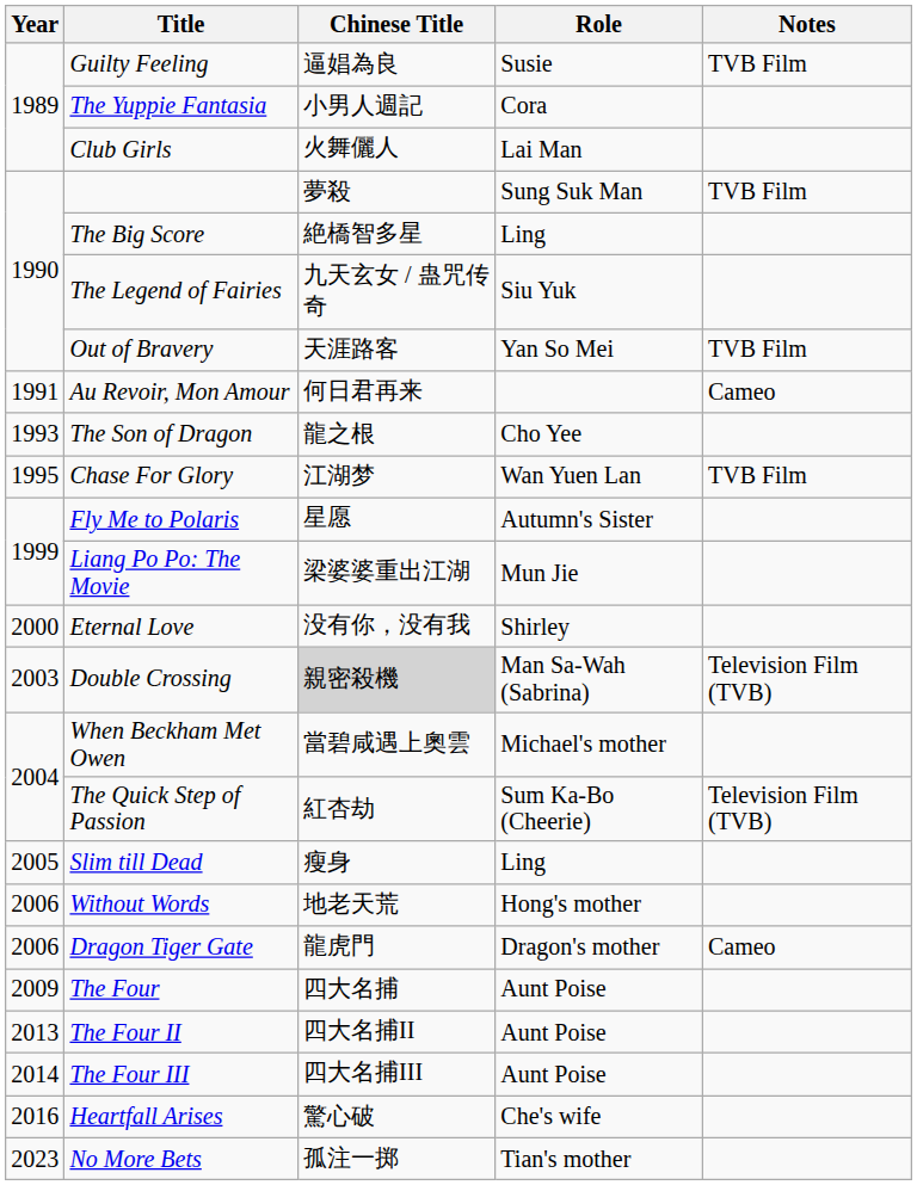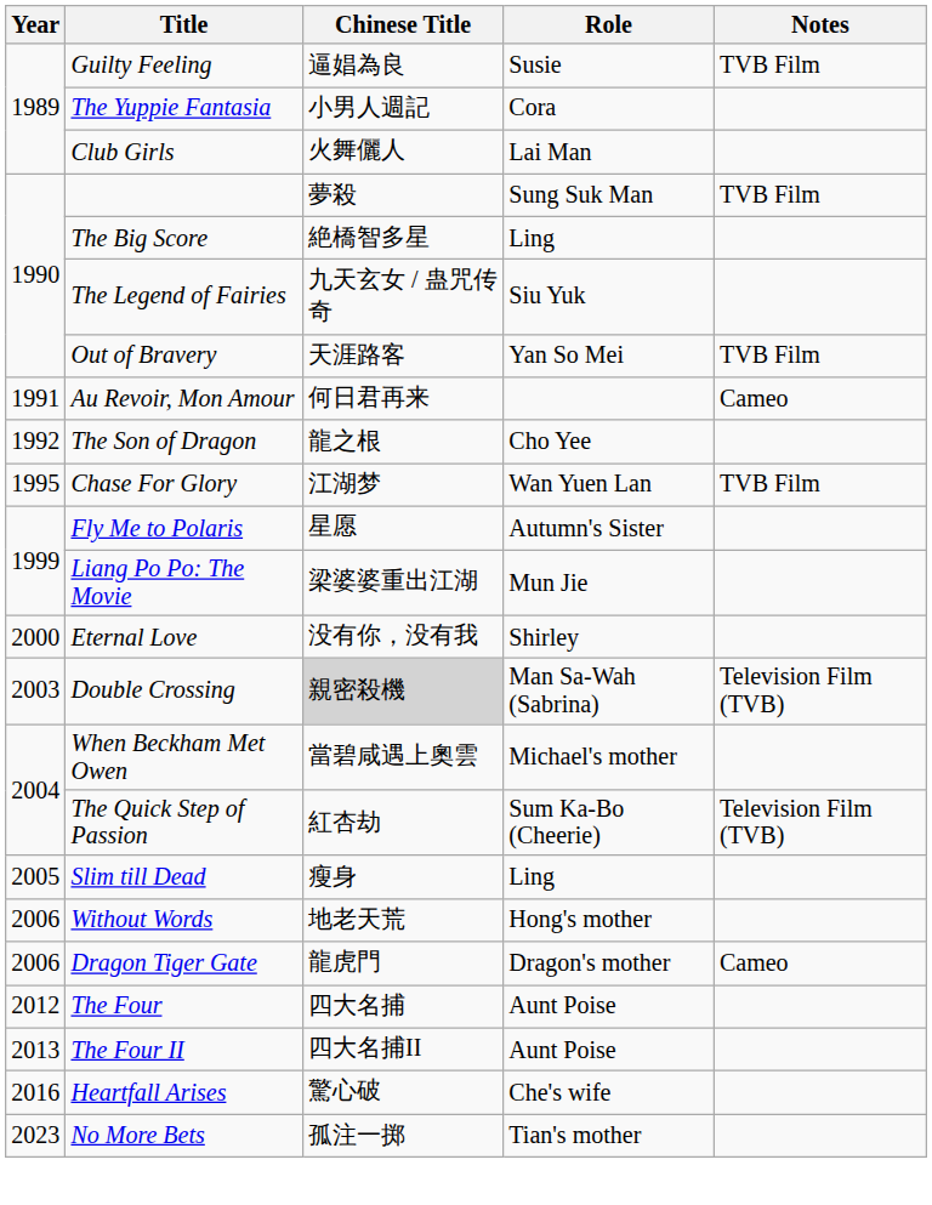 <table class="wikitable sortable">
 <tr>
 <th>Year</th>
 <th>Title</th>
 <th>Chinese Title</th>
 <th>Role</th>
 <th class="unsortable">Notes</th>
 </tr>
 <tr>
 <td rowspan="3">1989</td>
 <td><em>Guilty Feeling</em></td>
 <td>逼娼為良</td>
 <td>Susie</td>
 <td>TVB Film</td>
 </tr>
 <tr>
 <td><em><a href='#'>The Yuppie Fantasia</a></em></td>
 <td>小男人週記</td>
 <td>Cora</td>
 <td></td>
 </tr>
 <tr>
 <td><em>Club Girls</em></td>
 <td>火舞儷人</td>
 <td>Lai Man</td>
 <td></td>
 </tr>
 <tr>
 <td rowspan="4">1990</td>
 <td></td>
 <td>夢殺</td>
 <td>Sung Suk Man</td>
 <td>TVB Film</td>
 </tr>
 <tr>
 <td><em>The Big Score</em></td>
 <td>絶橋智多星</td>
 <td>Ling</td>
 <td></td>
 </tr>
 <tr>
 <td><em>The Legend of Fairies</em></td>
 <td>九天玄女 / 蛊咒传奇</td>
 <td>Siu Yuk</td>
 <td></td>
 </tr>
 <tr>
 <td><em>Out of Bravery</em></td>
 <td>天涯路客</td>
 <td>Yan So Mei</td>
 <td>TVB Film</td>
 </tr>
 <tr>
 <td>1991</td>
 <td><em>Au Revoir, Mon Amour</em></td>
 <td>何日君再来</td>
 <td></td>
 <td>Cameo</td>
 </tr>
 <tr>
-<td>1993</td>
+<td>1992</td>
 <td><em>The Son of Dragon</em></td>
 <td>龍之根</td>
 <td>Cho Yee</td>
 <td></td>
 </tr>
 <tr>
 <td>1995</td>
 <td><em>Chase For Glory</em></td>
 <td>江湖梦</td>
 <td>Wan Yuen Lan</td>
 <td>TVB Film</td>
 </tr>
 <tr>
 <td rowspan="2">1999</td>
 <td><em><a href='#'>Fly Me to Polaris</a></em></td>
 <td>星愿</td>
 <td>Autumn's Sister</td>
 <td></td>
 </tr>
 <tr>
 <td><em><a href='#'>Liang Po Po: The Movie</a></em></td>
 <td>梁婆婆重出江湖</td>
 <td>Mun Jie</td>
 <td></td>
 </tr>
 <tr>
 <td>2000</td>
 <td><em>Eternal Love</em></td>
 <td>没有你，没有我</td>
 <td>Shirley</td>
 <td></td>
 </tr>
 <tr>
 <td>2003</td>
 <td><em>Double Crossing</em></td>
 <td style="background: lightgrey;">親密殺機</td>
 <td>Man Sa-Wah (Sabrina)</td>
 <td>Television Film (TVB)</td>
 </tr>
 <tr>
 <td rowspan="2">2004</td>
 <td><em>When Beckham Met Owen</em></td>
 <td>當碧咸遇上奧雲</td>
 <td>Michael's mother</td>
 <td></td>
 </tr>
 <tr>
 <td><em>The Quick Step of Passion</em></td>
 <td>紅杏劫</td>
 <td>Sum Ka-Bo (Cheerie)</td>
 <td>Television Film (TVB)</td>
 </tr>
 <tr>
 <td>2005</td>
 <td><em><a href='#'>Slim till Dead</a></em></td>
 <td>瘦身</td>
 <td>Ling</td>
 <td></td>
 </tr>
 <tr>
 <td>2006</td>
 <td><em><a href='#'>Without Words</a></em></td>
 <td>地老天荒</td>
 <td>Hong's mother</td>
 <td></td>
 </tr>
 <tr>
 <td>2006</td>
 <td><em><a href='#'>Dragon Tiger Gate</a></em></td>
 <td>龍虎門</td>
 <td>Dragon's mother</td>
 <td>Cameo</td>
 </tr>
 <tr>
-<td>2009</td>
+<td>2012</td>
 <td><em><a href='#'>The Four</a></em></td>
 <td>四大名捕</td>
 <td>Aunt Poise</td>
 <td></td>
 </tr>
 <tr>
 <td>2013</td>
 <td><em><a href='#'>The Four II</a></em></td>
 <td>四大名捕II</td>
-<td>Aunt Poise</td>
-<td></td>
-</tr>
-<tr>
-<td>2014</td>
-<td><em><a href='#'>The Four III</a></em></td>
-<td>四大名捕III</td>
 <td>Aunt Poise</td>
 <td></td>
 </tr>
 <tr>
 <td>2016</td>
 <td><em><a href='#'>Heartfall Arises</a></em></td>
 <td>驚心破</td>
 <td>Che's wife</td>
 <td></td>
 </tr>
 <tr>
 <td>2023</td>
 <td><em><a href='#'>No More Bets</a></em></td>
 <td>孤注一掷</td>
 <td>Tian's mother</td>
 <td></td>
 </tr>
 </table>
